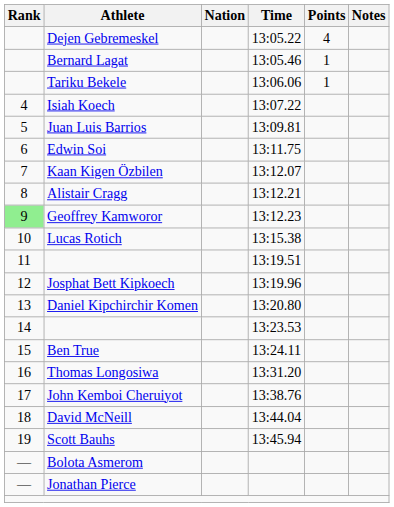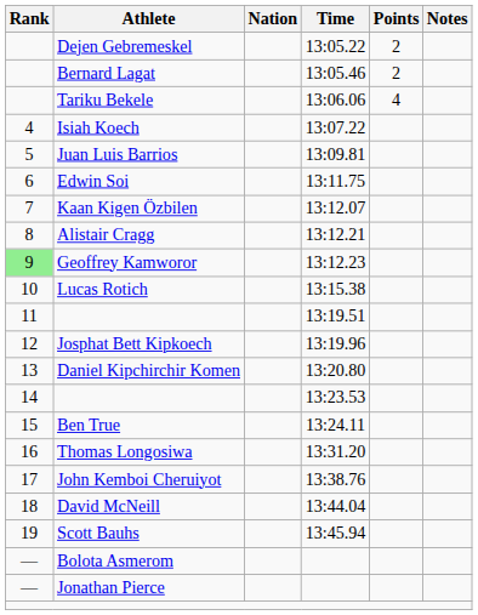 <table class="wikitable mw-datatable sortable" style="text-align:center;">
 <tr>
 <th>Rank</th>
 <th>Athlete</th>
 <th>Nation</th>
 <th>Time</th>
 <th>Points</th>
 <th>Notes</th>
 </tr>
 <tr>
 <td></td>
 <td align=left><a href='#'>Dejen Gebremeskel</a></td>
 <td align=left></td>
 <td>13:05.22</td>
-<td>4</td>
+<td>2</td>
 <td></td>
 </tr>
 <tr>
 <td></td>
 <td align=left><a href='#'>Bernard Lagat</a></td>
 <td align=left></td>
 <td>13:05.46</td>
-<td>1</td>
+<td>2</td>
 <td></td>
 </tr>
 <tr>
 <td></td>
 <td align=left><a href='#'>Tariku Bekele</a></td>
 <td align=left></td>
 <td>13:06.06</td>
-<td>1</td>
+<td>4</td>
 <td></td>
 </tr>
 <tr>
 <td>4</td>
 <td align=left><a href='#'>Isiah Koech</a></td>
 <td align=left></td>
 <td>13:07.22</td>
 <td></td>
 <td></td>
 </tr>
 <tr>
 <td>5</td>
 <td align=left><a href='#'>Juan Luis Barrios</a></td>
 <td align=left></td>
 <td>13:09.81</td>
 <td></td>
 <td></td>
 </tr>
 <tr>
 <td>6</td>
 <td align=left><a href='#'>Edwin Soi</a></td>
 <td align=left></td>
 <td>13:11.75</td>
 <td></td>
 <td></td>
 </tr>
 <tr>
 <td>7</td>
 <td align=left><a href='#'>Kaan Kigen Özbilen</a></td>
 <td align=left></td>
 <td>13:12.07</td>
 <td></td>
 <td></td>
 </tr>
 <tr>
 <td>8</td>
 <td align=left><a href='#'>Alistair Cragg</a></td>
 <td align=left></td>
 <td>13:12.21</td>
 <td></td>
 <td></td>
 </tr>
 <tr>
 <td style="background: lightgreen;">9</td>
 <td align=left><a href='#'>Geoffrey Kamworor</a></td>
 <td align=left></td>
 <td>13:12.23</td>
 <td></td>
 <td></td>
 </tr>
 <tr>
 <td>10</td>
 <td align=left><a href='#'>Lucas Rotich</a></td>
 <td align=left></td>
 <td>13:15.38</td>
 <td></td>
 <td></td>
 </tr>
 <tr>
 <td>11</td>
 <td align=left></td>
 <td align=left></td>
 <td>13:19.51</td>
 <td></td>
 <td></td>
 </tr>
 <tr>
 <td>12</td>
 <td align=left><a href='#'>Josphat Bett Kipkoech</a></td>
 <td align=left></td>
 <td>13:19.96</td>
 <td></td>
 <td></td>
 </tr>
 <tr>
 <td>13</td>
 <td align=left><a href='#'>Daniel Kipchirchir Komen</a></td>
 <td align=left></td>
 <td>13:20.80</td>
 <td></td>
 <td></td>
 </tr>
 <tr>
 <td>14</td>
 <td align=left></td>
 <td align=left></td>
 <td>13:23.53</td>
 <td></td>
 <td></td>
 </tr>
 <tr>
 <td>15</td>
 <td align=left><a href='#'>Ben True</a></td>
 <td align=left></td>
 <td>13:24.11</td>
 <td></td>
 <td></td>
 </tr>
 <tr>
 <td>16</td>
 <td align=left><a href='#'>Thomas Longosiwa</a></td>
 <td align=left></td>
 <td>13:31.20</td>
 <td></td>
 <td></td>
 </tr>
 <tr>
 <td>17</td>
 <td align=left><a href='#'>John Kemboi Cheruiyot</a></td>
 <td align=left></td>
 <td>13:38.76</td>
 <td></td>
 <td></td>
 </tr>
 <tr>
 <td>18</td>
 <td align=left><a href='#'>David McNeill</a></td>
 <td align=left></td>
 <td>13:44.04</td>
 <td></td>
 <td></td>
 </tr>
 <tr>
 <td>19</td>
 <td align=left><a href='#'>Scott Bauhs</a></td>
 <td align=left></td>
 <td>13:45.94</td>
 <td></td>
 <td></td>
 </tr>
 <tr>
 <td>—</td>
 <td align=left><a href='#'>Bolota Asmerom</a></td>
 <td align=left></td>
 <td></td>
 <td></td>
 <td></td>
 </tr>
 <tr>
 <td>—</td>
 <td align=left><a href='#'>Jonathan Pierce</a></td>
 <td align=left></td>
 <td></td>
 <td></td>
 <td></td>
 </tr>
 <tr class="sortbottom">
 <td colspan=6></td>
 </tr>
 </table>
